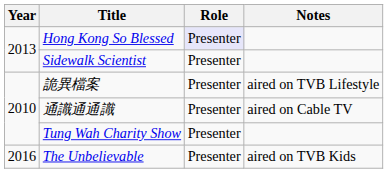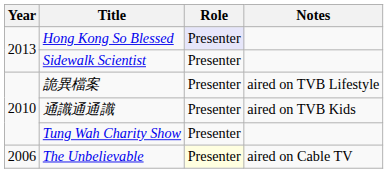 <table class="wikitable sortable">
 <tr>
 <th>Year</th>
 <th>Title</th>
 <th>Role</th>
 <th class="unsortable">Notes</th>
 </tr>
 <tr>
 <td rowspan=2>2013</td>
 <td><em><a href='#'>Hong Kong So Blessed</a></em></td>
 <td style="background: lavender;">Presenter</td>
 <td></td>
 </tr>
 <tr>
 <td><em><a href='#'>Sidewalk Scientist</a></em></td>
 <td>Presenter</td>
 <td></td>
 </tr>
 <tr>
 <td rowspan=3>2010</td>
 <td><em>詭異檔案</em></td>
 <td>Presenter</td>
 <td>aired on TVB Lifestyle</td>
 </tr>
 <tr>
 <td><em>通識通通識</em></td>
 <td>Presenter</td>
-<td>aired on Cable TV</td>
+<td>aired on TVB Kids</td>
 </tr>
 <tr>
 <td><em><a href='#'>Tung Wah Charity Show</a></em></td>
 <td>Presenter</td>
 <td></td>
 </tr>
 <tr>
-<td rowspan=1>2016</td>
+<td rowspan=1>2006</td>
 <td><em><a href='#'>The Unbelievable</a></em></td>
-<td>Presenter</td>
-<td>aired on TVB Kids</td>
+<td style="background: lightyellow;">Presenter</td>
+<td>aired on Cable TV</td>
 </tr>
 </table>
